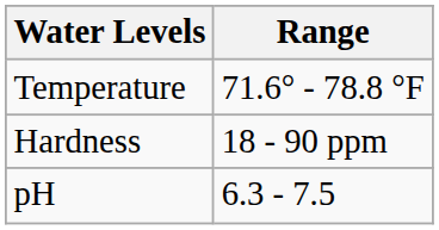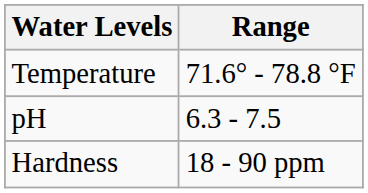 <table class="wikitable">
 <tr>
 <th>Water Levels</th>
 <th>Range</th>
 </tr>
 <tr>
 <td>Temperature</td>
 <td>71.6° - 78.8 °F</td>
 </tr>
 <tr>
+<td>pH</td>
+<td>6.3 - 7.5</td>
+</tr>
+<tr>
 <td>Hardness</td>
 <td>18 - 90 ppm</td>
 </tr>
-<tr>
-<td>pH</td>
-<td>6.3 - 7.5</td>
-</tr>
 </table>
